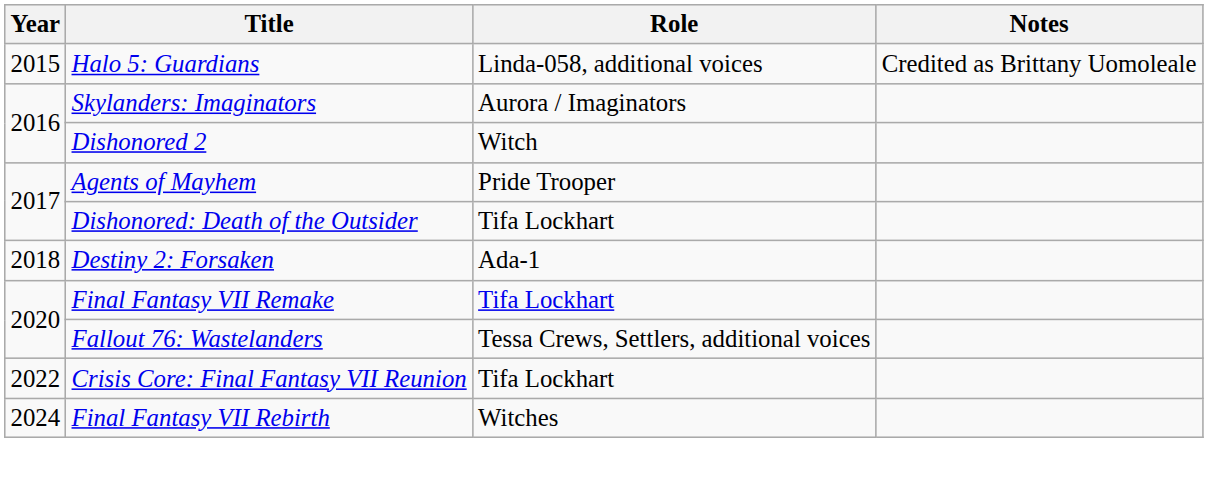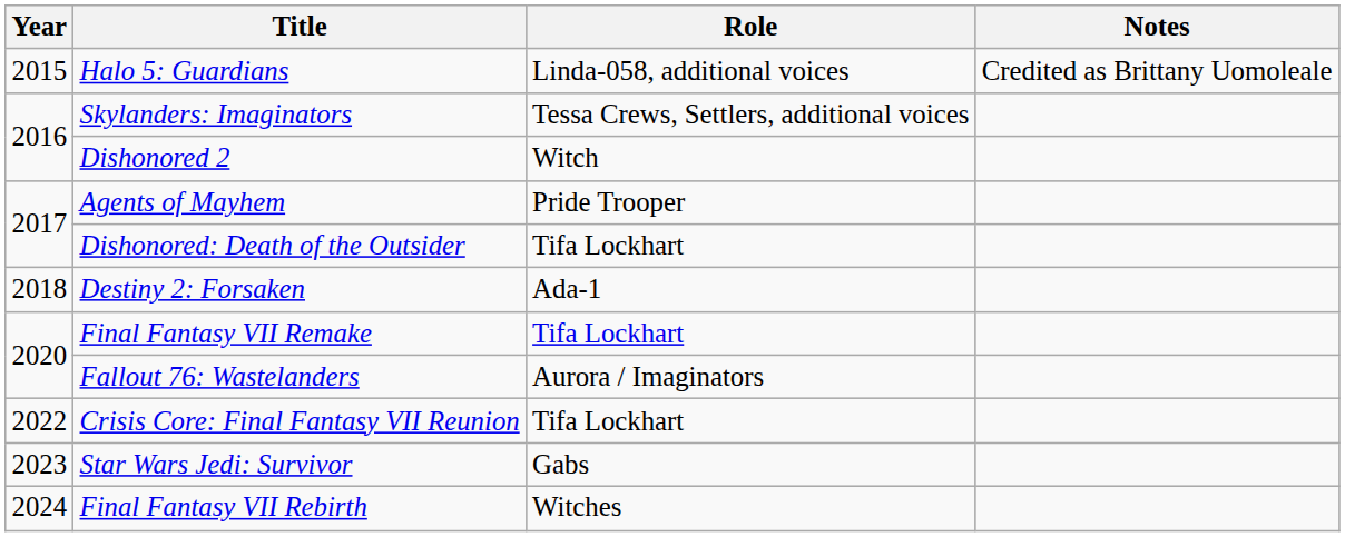 <table class="wikitable sortable">
 <tr>
 <th>Year</th>
 <th>Title</th>
 <th>Role</th>
 <th class="unsortable">Notes</th>
 </tr>
 <tr>
 <td>2015</td>
 <td><em><a href='#'>Halo 5: Guardians</a></em></td>
 <td>Linda-058, additional voices</td>
 <td>Credited as Brittany Uomoleale</td>
 </tr>
 <tr>
 <td rowspan="2">2016</td>
 <td><em><a href='#'>Skylanders: Imaginators</a></em></td>
-<td>Aurora / Imaginators</td>
+<td>Tessa Crews, Settlers, additional voices</td>
 <td></td>
 </tr>
 <tr>
 <td><em><a href='#'>Dishonored 2</a></em></td>
 <td>Witch</td>
 <td></td>
 </tr>
 <tr>
 <td rowspan="2">2017</td>
 <td><em><a href='#'>Agents of Mayhem</a></em></td>
 <td>Pride Trooper</td>
 <td></td>
 </tr>
 <tr>
 <td><em><a href='#'>Dishonored: Death of the Outsider</a></em></td>
 <td>Tifa Lockhart</td>
 <td></td>
 </tr>
 <tr>
 <td>2018</td>
 <td><em><a href='#'>Destiny 2: Forsaken</a></em></td>
 <td>Ada-1</td>
 <td></td>
 </tr>
 <tr>
 <td rowspan="2">2020</td>
 <td><em><a href='#'>Final Fantasy VII Remake</a></em></td>
 <td><a href='#'>Tifa Lockhart</a></td>
 <td></td>
 </tr>
 <tr>
 <td><em><a href='#'>Fallout 76: Wastelanders</a></em></td>
-<td>Tessa Crews, Settlers, additional voices</td>
+<td>Aurora / Imaginators</td>
 <td></td>
 </tr>
 <tr>
 <td>2022</td>
 <td><em><a href='#'>Crisis Core: Final Fantasy VII Reunion</a></em></td>
 <td>Tifa Lockhart</td>
 <td></td>
 </tr>
 <tr>
+<td>2023</td>
+<td><em><a href='#'>Star Wars Jedi: Survivor</a></em></td>
+<td>Gabs</td>
+<td></td>
+</tr>
+<tr>
 <td>2024</td>
 <td><em><a href='#'>Final Fantasy VII Rebirth</a></em></td>
 <td>Witches</td>
 <td></td>
 </tr>
 </table>
